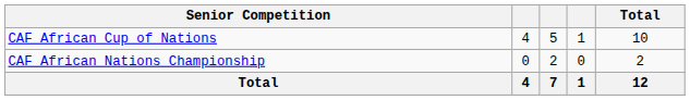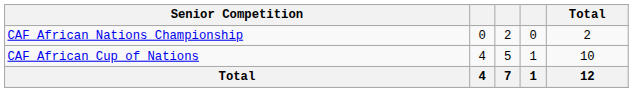 <table class="wikitable" style="width:30%; font-size:90%; text-align:center">
 <tr>
 <th>Senior Competition</th>
 <th></th>
 <th></th>
 <th></th>
 <th>Total</th>
 </tr>
 <tr>
+<td align=left><a href='#'>CAF African Nations Championship</a></td>
+<td>0</td>
+<td>2</td>
+<td>0</td>
+<td>2</td>
+</tr>
+<tr>
 <td align=left><a href='#'>CAF African Cup of Nations</a></td>
 <td>4</td>
 <td>5</td>
 <td>1</td>
 <td>10</td>
-</tr>
-<tr>
-<td align=left><a href='#'>CAF African Nations Championship</a></td>
-<td>0</td>
-<td>2</td>
-<td>0</td>
-<td>2</td>
 </tr>
 <tr>
 <th>Total</th>
 <th>4</th>
 <th>7</th>
 <th>1</th>
 <th>12</th>
 </tr>
 <tr>
 </tr>
 </table>
